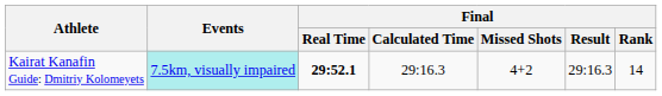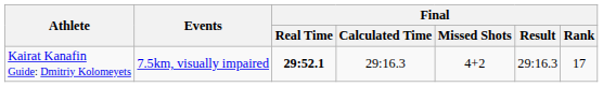 <table class="wikitable" style="font-size:100%">
 <tr>
 <th rowspan="2">Athlete</th>
 <th rowspan="2">Events</th>
 <th colspan="5">Final</th>
 </tr>
 <tr>
 <th>Real Time</th>
 <th>Calculated Time</th>
 <th>Missed Shots</th>
 <th>Result</th>
 <th>Rank</th>
 </tr>
 <tr>
 <td><a href='#'>Kairat Kanafin</a><br><small><a href='#'>Guide</a>: <a href='#'>Dmitriy Kolomeyets</a></small></td>
-<td style="background: paleturquoise;"><a href='#'>7.5km, visually impaired</a></td>
+<td><a href='#'>7.5km, visually impaired</a></td>
 <td align="center"><strong>29:52.1</strong></td>
 <td align="center">29:16.3</td>
 <td align="center">4+2</td>
 <td align="center">29:16.3</td>
-<td align="center">14</td>
+<td align="center">17</td>
 </tr>
 </table>
